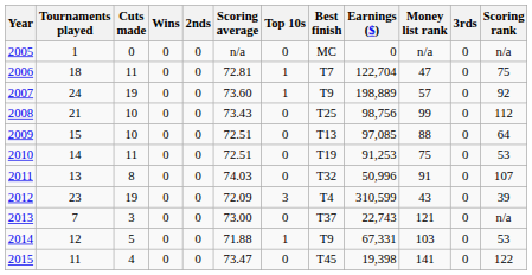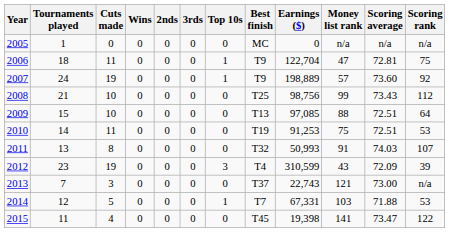 <table class="wikitable" style="text-align:center; font-size: 95%;">
 <tr>
 <th>Year</th>
 <th>Tournaments <br>played</th>
 <th>Cuts <br>made</th>
 <th>Wins</th>
 <th>2nds</th>
-<th>Scoring <br> average</th>
+<th>3rds</th>
 <th>Top 10s</th>
 <th>Best <br>finish</th>
 <th>Earnings<br>(<a href='#'>$</a>)</th>
 <th>Money<br>list rank</th>
-<th>3rds</th>
+<th>Scoring <br> average</th>
 <th>Scoring<br>rank</th>
 </tr>
 <tr>
 <td><a href='#'>2005</a></td>
 <td>1</td>
 <td>0</td>
 <td>0</td>
 <td>0</td>
-<td>n/a</td>
+<td>0</td>
 <td>0</td>
 <td>MC</td>
 <td align="right">0</td>
 <td>n/a</td>
-<td>0</td>
+<td>n/a</td>
 <td>n/a</td>
 </tr>
 <tr>
 <td><a href='#'>2006</a></td>
 <td>18</td>
 <td>11</td>
 <td>0</td>
 <td>0</td>
-<td>72.81</td>
+<td>0</td>
 <td>1</td>
-<td>T7</td>
+<td>T9</td>
 <td align="right">122,704</td>
 <td>47</td>
-<td>0</td>
+<td>72.81</td>
 <td>75</td>
 </tr>
 <tr>
 <td><a href='#'>2007</a></td>
 <td>24</td>
 <td>19</td>
 <td>0</td>
 <td>0</td>
-<td>73.60</td>
+<td>0</td>
 <td>1</td>
 <td>T9</td>
 <td align="right">198,889</td>
 <td>57</td>
-<td>0</td>
+<td>73.60</td>
 <td>92</td>
 </tr>
 <tr>
 <td><a href='#'>2008</a></td>
 <td>21</td>
 <td>10</td>
 <td>0</td>
 <td>0</td>
-<td>73.43</td>
+<td>0</td>
 <td>0</td>
 <td>T25</td>
 <td align="right">98,756</td>
 <td>99</td>
-<td>0</td>
+<td>73.43</td>
 <td>112</td>
 </tr>
 <tr>
 <td><a href='#'>2009</a></td>
 <td>15</td>
 <td>10</td>
 <td>0</td>
 <td>0</td>
-<td>72.51</td>
+<td>0</td>
 <td>0</td>
 <td>T13</td>
 <td align="right">97,085</td>
 <td>88</td>
-<td>0</td>
+<td>72.51</td>
 <td>64</td>
 </tr>
 <tr>
 <td><a href='#'>2010</a></td>
 <td>14</td>
 <td>11</td>
 <td>0</td>
 <td>0</td>
-<td>72.51</td>
+<td>0</td>
 <td>0</td>
 <td>T19</td>
 <td align="right">91,253</td>
 <td>75</td>
-<td>0</td>
+<td>72.51</td>
 <td>53</td>
 </tr>
 <tr>
 <td><a href='#'>2011</a></td>
 <td>13</td>
 <td>8</td>
 <td>0</td>
 <td>0</td>
-<td>74.03</td>
+<td>0</td>
 <td>0</td>
 <td>T32</td>
-<td align="right">50,996</td>
+<td align="right">50,993</td>
 <td>91</td>
-<td>0</td>
+<td>74.03</td>
 <td>107</td>
 </tr>
 <tr>
 <td><a href='#'>2012</a></td>
 <td>23</td>
 <td>19</td>
 <td>0</td>
 <td>0</td>
-<td>72.09</td>
+<td>0</td>
 <td>3</td>
 <td>T4</td>
 <td align="right">310,599</td>
 <td>43</td>
-<td>0</td>
+<td>72.09</td>
 <td>39</td>
 </tr>
 <tr>
 <td><a href='#'>2013</a></td>
 <td>7</td>
 <td>3</td>
 <td>0</td>
 <td>0</td>
-<td>73.00</td>
+<td>0</td>
 <td>0</td>
 <td>T37</td>
 <td align="right">22,743</td>
 <td>121</td>
-<td>0</td>
+<td>73.00</td>
 <td>n/a</td>
 </tr>
 <tr>
 <td><a href='#'>2014</a></td>
 <td>12</td>
 <td>5</td>
 <td>0</td>
 <td>0</td>
-<td>71.88</td>
+<td>0</td>
 <td>1</td>
-<td>T9</td>
+<td>T7</td>
 <td align="right">67,331</td>
 <td>103</td>
-<td>0</td>
+<td>71.88</td>
 <td>53</td>
 </tr>
 <tr>
 <td><a href='#'>2015</a></td>
 <td>11</td>
 <td>4</td>
 <td>0</td>
 <td>0</td>
-<td>73.47</td>
+<td>0</td>
 <td>0</td>
 <td>T45</td>
 <td align="right">19,398</td>
 <td>141</td>
-<td>0</td>
+<td>73.47</td>
 <td>122</td>
 </tr>
 </table>
